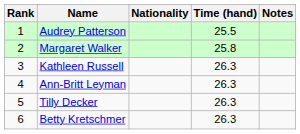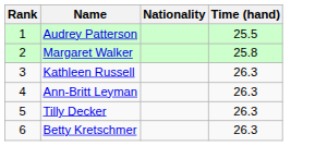 <table class="wikitable sortable" style="text-align:center">
 <tr>
 <th>Rank</th>
 <th>Name</th>
 <th>Nationality</th>
 <th>Time (hand)</th>
-<th>Notes</th>
 </tr>
 <tr bgcolor=#cfc>
 <td>1</td>
 <td align=left><a href='#'>Audrey Patterson</a></td>
 <td align=left></td>
 <td>25.5</td>
-<td></td>
 </tr>
 <tr bgcolor=#cfc>
 <td>2</td>
 <td align=left><a href='#'>Margaret Walker</a></td>
 <td align=left></td>
 <td>25.8</td>
-<td></td>
 </tr>
 <tr>
 <td>3</td>
 <td align=left><a href='#'>Kathleen Russell</a></td>
 <td align=left></td>
 <td>26.3</td>
-<td></td>
 </tr>
 <tr>
 <td>4</td>
 <td align=left><a href='#'>Ann-Britt Leyman</a></td>
 <td align=left></td>
 <td>26.3</td>
-<td></td>
 </tr>
 <tr>
 <td>5</td>
 <td align=left><a href='#'>Tilly Decker</a></td>
 <td align=left></td>
 <td>26.3</td>
-<td></td>
 </tr>
 <tr>
 <td>6</td>
 <td align=left><a href='#'>Betty Kretschmer</a></td>
 <td align=left></td>
 <td>26.3</td>
-<td></td>
 </tr>
 </table>
